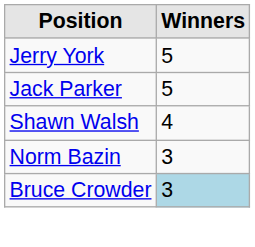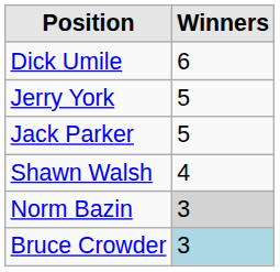 <table class="wikitable">
 <tr>
 <th style="background:#e5e5e5;">Position</th>
 <th style="background:#e5e5e5;">Winners</th>
+</tr>
+<tr>
+<td><a href='#'>Dick Umile</a></td>
+<td>6</td>
 </tr>
 <tr>
 <td><a href='#'>Jerry York</a></td>
 <td>5</td>
 </tr>
 <tr>
 <td><a href='#'>Jack Parker</a></td>
 <td>5</td>
 </tr>
 <tr>
 <td><a href='#'>Shawn Walsh</a></td>
 <td>4</td>
 </tr>
 <tr>
 <td><a href='#'>Norm Bazin</a></td>
-<td>3</td>
+<td style="background: lightgrey;">3</td>
 </tr>
 <tr>
 <td><a href='#'>Bruce Crowder</a></td>
 <td style="background: lightblue;">3</td>
 </tr>
 </table>
